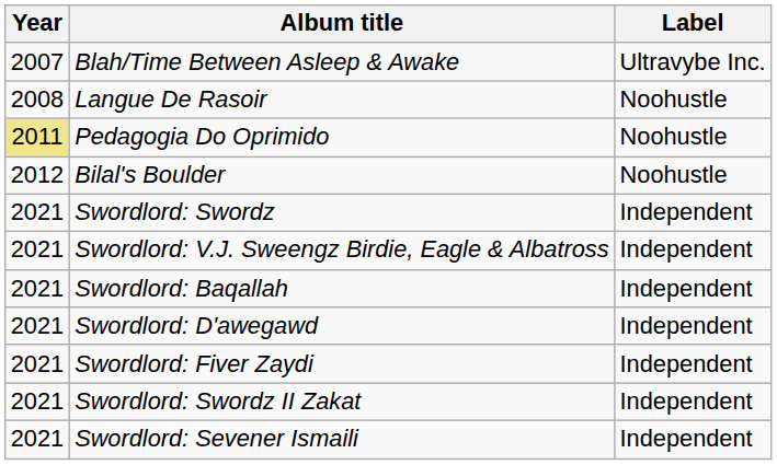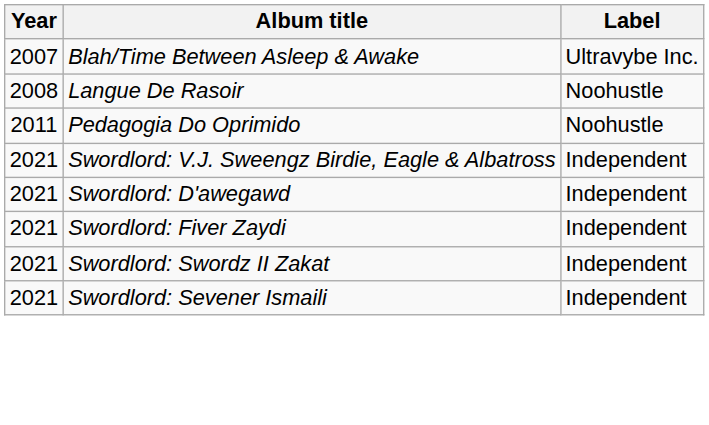 <table class="wikitable" style="text-align:center;">
 <tr>
 <th>Year</th>
 <th>Album title</th>
 <th>Label</th>
 </tr>
 <tr>
 <td>2007</td>
 <td style="text-align:left;"><em>Blah/Time Between Asleep & Awake</em></td>
 <td style="text-align:left;">Ultravybe Inc.</td>
 </tr>
 <tr>
 <td>2008</td>
 <td style="text-align:left;"><em>Langue De Rasoir</em></td>
 <td style="text-align:left;">Noohustle</td>
 </tr>
 <tr>
-<td style="background: khaki;">2011</td>
+<td>2011</td>
 <td style="text-align:left;"><em>Pedagogia Do Oprimido</em></td>
 <td style="text-align:left;">Noohustle</td>
 </tr>
 <tr>
-<td>2012</td>
-<td style="text-align:left;"><em>Bilal's Boulder</em></td>
-<td style="text-align:left;">Noohustle</td>
-</tr>
-<tr>
-<td>2021</td>
-<td style="text-align:left;"><em>Swordlord: Swordz</em></td>
-<td style="text-align:left;">Independent</td>
-</tr>
-<tr>
 <td>2021</td>
 <td style="text-align:left;"><em>Swordlord: V.J. Sweengz Birdie, Eagle & Albatross</em></td>
-<td style="text-align:left;">Independent</td>
-</tr>
-<tr>
-<td>2021</td>
-<td style="text-align:left;"><em>Swordlord: Baqallah</em></td>
 <td style="text-align:left;">Independent</td>
 </tr>
 <tr>
 <td>2021</td>
 <td style="text-align:left;"><em>Swordlord: D'awegawd</em></td>
 <td style="text-align:left;">Independent</td>
 </tr>
 <tr>
 <td>2021</td>
 <td style="text-align:left;"><em>Swordlord: Fiver Zaydi</em></td>
 <td style="text-align:left;">Independent</td>
 </tr>
 <tr>
 <td>2021</td>
 <td style="text-align:left;"><em>Swordlord: Swordz II Zakat</em></td>
 <td style="text-align:left;">Independent</td>
 </tr>
 <tr>
 <td>2021</td>
 <td style="text-align:left;"><em>Swordlord: Sevener Ismaili</em></td>
 <td style="text-align:left;">Independent</td>
 </tr>
 </table>
